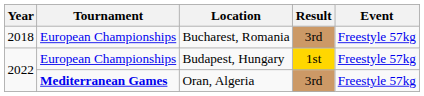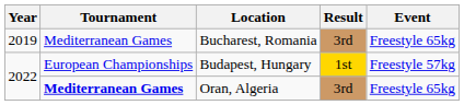 <table class="wikitable" style="font-size:95%;">
 <tr>
 <th>Year</th>
 <th>Tournament</th>
 <th>Location</th>
 <th>Result</th>
 <th>Event</th>
 </tr>
 <tr>
-<td>2018</td>
-<td><a href='#'>European Championships</a></td>
+<td>2019</td>
+<td><a href='#'>Mediterranean Games</a></td>
 <td>Bucharest, Romania</td>
 <td align="center" bgcolor="cc9966">3rd</td>
-<td><a href='#'>Freestyle 57kg</a></td>
+<td><a href='#'>Freestyle 65kg</a></td>
 </tr>
 <tr>
 <td rowspan=2>2022</td>
 <td><a href='#'>European Championships</a></td>
 <td>Budapest, Hungary</td>
 <td align="center" bgcolor="gold">1st</td>
 <td><a href='#'>Freestyle 57kg</a></td>
 </tr>
 <tr>
 <td><strong><a href='#'>Mediterranean Games</a></strong></td>
 <td>Oran, Algeria</td>
 <td align="center" bgcolor="cc9966">3rd</td>
-<td><a href='#'>Freestyle 57kg</a></td>
+<td><a href='#'>Freestyle 65kg</a></td>
 </tr>
 </table>
